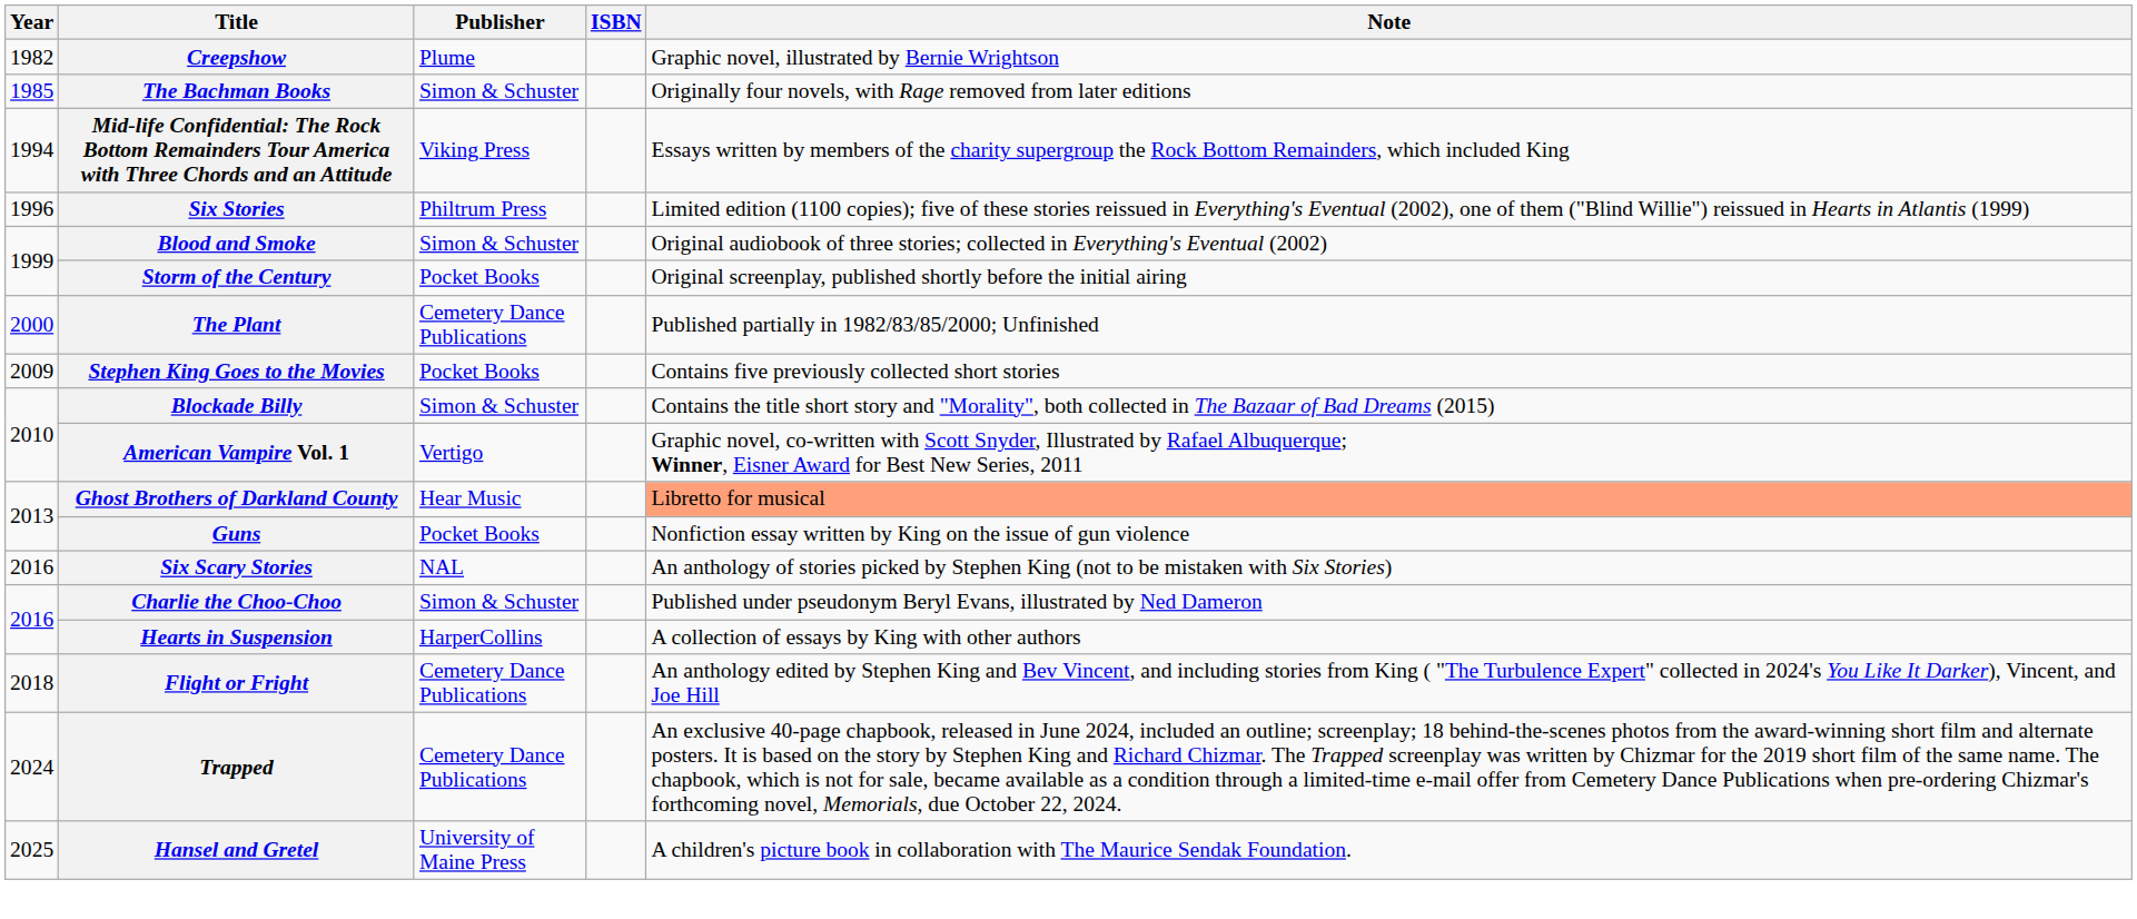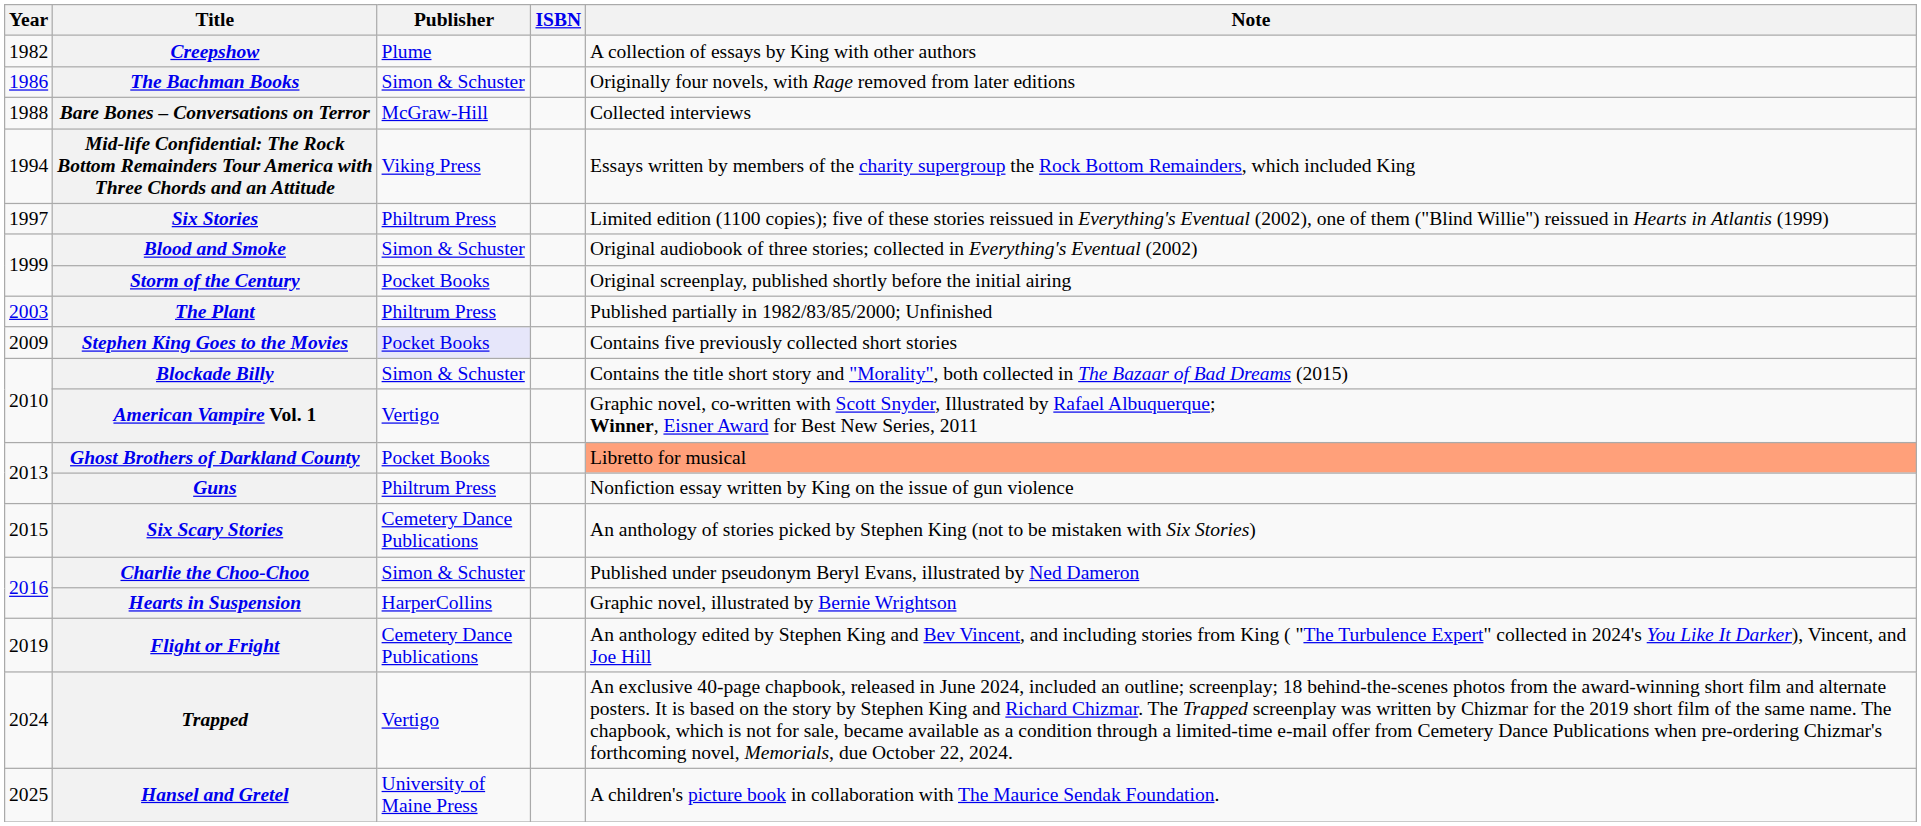 <table class="wikitable sortable plainrowheaders">
 <tr>
 <th scope="row">Year</th>
 <th scope="row">Title</th>
 <th scope="row">Publisher</th>
 <th scope="row"><a href='#'>ISBN</a></th>
 <th scope="row">Note</th>
 </tr>
 <tr>
 <td>1982</td>
 <th scope="row"><em><a href='#'>Creepshow</a></em></th>
 <td><a href='#'>Plume</a></td>
 <td></td>
-<td>Graphic novel, illustrated by <a href='#'>Bernie Wrightson</a></td>
+<td>A collection of essays by King with other authors</td>
 </tr>
 <tr>
-<td><a href='#'>1985</a></td>
+<td><a href='#'>1986</a></td>
 <th scope="row"><em><a href='#'>The Bachman Books</a></em></th>
 <td><a href='#'>Simon & Schuster</a></td>
 <td></td>
 <td>Originally four novels, with <em>Rage</em> removed from later editions</td>
+</tr>
+<tr>
+<td>1988</td>
+<th scope="row"><em>Bare Bones – Conversations on Terror</em></th>
+<td><a href='#'>McGraw-Hill</a></td>
+<td></td>
+<td>Collected interviews</td>
 </tr>
 <tr>
 <td>1994</td>
 <th scope="row"><em>Mid-life Confidential: The Rock Bottom Remainders Tour America with Three Chords and an Attitude</em></th>
 <td><a href='#'>Viking Press</a></td>
 <td></td>
 <td>Essays written by members of the <a href='#'>charity supergroup</a> the <a href='#'>Rock Bottom Remainders</a>, which included King</td>
 </tr>
 <tr>
-<td>1996</td>
+<td>1997</td>
 <th scope="row"><em><a href='#'>Six Stories</a></em></th>
 <td><a href='#'>Philtrum Press</a></td>
 <td></td>
 <td>Limited edition (1100 copies); five of these stories reissued in <em>Everything's Eventual</em> (2002), one of them ("Blind Willie") reissued in <em>Hearts in Atlantis</em> (1999)</td>
 </tr>
 <tr>
 <td rowspan="2">1999</td>
 <th scope="row"><em><a href='#'>Blood and Smoke</a></em></th>
 <td><a href='#'>Simon & Schuster</a></td>
 <td></td>
 <td>Original audiobook of three stories; collected in <em>Everything's Eventual</em> (2002)</td>
 </tr>
 <tr>
 <th scope="row"><em><a href='#'>Storm of the Century</a></em></th>
 <td><a href='#'>Pocket Books</a></td>
 <td></td>
 <td>Original screenplay, published shortly before the initial airing</td>
 </tr>
 <tr>
-<td><a href='#'>2000</a></td>
+<td><a href='#'>2003</a></td>
 <th scope="row"><em><a href='#'>The Plant</a></em></th>
-<td><a href='#'>Cemetery Dance Publications</a></td>
+<td><a href='#'>Philtrum Press</a></td>
 <td></td>
 <td>Published partially in 1982/83/85/2000; Unfinished</td>
 </tr>
 <tr>
 <td>2009</td>
 <th scope="row"><em><a href='#'>Stephen King Goes to the Movies</a></em></th>
-<td><a href='#'>Pocket Books</a></td>
+<td style="background: lavender;"><a href='#'>Pocket Books</a></td>
 <td></td>
 <td>Contains five previously collected short stories</td>
 </tr>
 <tr>
 <td rowspan="2">2010</td>
 <th scope="row"><em><a href='#'>Blockade Billy</a></em></th>
 <td><a href='#'>Simon & Schuster</a></td>
 <td></td>
 <td>Contains the title short story and <a href='#'>"Morality"</a>, both collected in <em><a href='#'>The Bazaar of Bad Dreams</a></em> (2015)</td>
 </tr>
 <tr>
 <th scope="row"><em><a href='#'>American Vampire</a></em> Vol. 1</th>
 <td><a href='#'>Vertigo</a></td>
 <td></td>
 <td>Graphic novel, co-written with <a href='#'>Scott Snyder</a>, Illustrated by <a href='#'>Rafael Albuquerque</a>;<br><strong>Winner</strong>, <a href='#'>Eisner Award</a> for Best New Series, 2011</td>
 </tr>
 <tr>
 <td rowspan="2">2013</td>
 <th scope="row"><em><a href='#'>Ghost Brothers of Darkland County</a></em></th>
-<td><a href='#'>Hear Music</a></td>
+<td><a href='#'>Pocket Books</a></td>
 <td></td>
 <td style="background: lightsalmon;">Libretto for musical</td>
 </tr>
 <tr>
 <th scope="row"><em><a href='#'>Guns</a></em></th>
-<td><a href='#'>Pocket Books</a></td>
+<td><a href='#'>Philtrum Press</a></td>
 <td></td>
 <td>Nonfiction essay written by King on the issue of gun violence</td>
 </tr>
 <tr>
-<td>2016</td>
+<td>2015</td>
 <th scope="row"><em><a href='#'>Six Scary Stories</a></em></th>
-<td><a href='#'>NAL</a></td>
+<td><a href='#'>Cemetery Dance Publications</a></td>
 <td></td>
 <td>An anthology of stories picked by Stephen King (not to be mistaken with <em>Six Stories</em>)</td>
 </tr>
 <tr>
 <td rowspan="2"><a href='#'>2016</a></td>
 <th scope="row"><em><a href='#'>Charlie the Choo-Choo</a></em></th>
 <td><a href='#'>Simon & Schuster</a></td>
 <td></td>
 <td>Published under pseudonym Beryl Evans, illustrated by <a href='#'>Ned Dameron</a></td>
 </tr>
 <tr>
 <th scope="row"><em><a href='#'>Hearts in Suspension</a></em></th>
 <td><a href='#'>HarperCollins</a></td>
 <td></td>
-<td>A collection of essays by King with other authors</td>
+<td>Graphic novel, illustrated by <a href='#'>Bernie Wrightson</a></td>
 </tr>
 <tr>
-<td>2018</td>
+<td>2019</td>
 <th scope="row"><em><a href='#'>Flight or Fright</a></em></th>
 <td><a href='#'>Cemetery Dance Publications</a></td>
 <td></td>
 <td>An anthology edited by Stephen King and <a href='#'>Bev Vincent</a>, and including stories from King ( "<a href='#'>The Turbulence Expert</a>" collected in 2024's  <em><a href='#'>You Like It Darker</a></em>), Vincent, and <a href='#'>Joe Hill</a></td>
 </tr>
 <tr>
 <td>2024</td>
 <th scope="row"><em>Trapped</em></th>
-<td><a href='#'>Cemetery Dance Publications</a></td>
+<td><a href='#'>Vertigo</a></td>
 <td></td>
 <td>An exclusive 40-page chapbook, released in June 2024, included an outline; screenplay; 18 behind-the-scenes photos from the award-winning short film and alternate posters. It is based on the story by Stephen King and <a href='#'>Richard Chizmar</a>. The <em>Trapped</em> screenplay was written by Chizmar for the 2019 short film of the same name. The chapbook, which is not for sale, became available as a condition through a limited-time e-mail offer from Cemetery Dance Publications when pre-ordering Chizmar's forthcoming novel, <em>Memorials</em>, due October 22, 2024.</td>
 </tr>
 <tr>
 <td>2025</td>
 <th scope="row"><em><a href='#'>Hansel and Gretel</a></em></th>
 <td><a href='#'>University of Maine Press</a></td>
 <td></td>
 <td>A children's <a href='#'>picture book</a> in collaboration with <a href='#'>The Maurice Sendak Foundation</a>.</td>
 </tr>
 </table>
